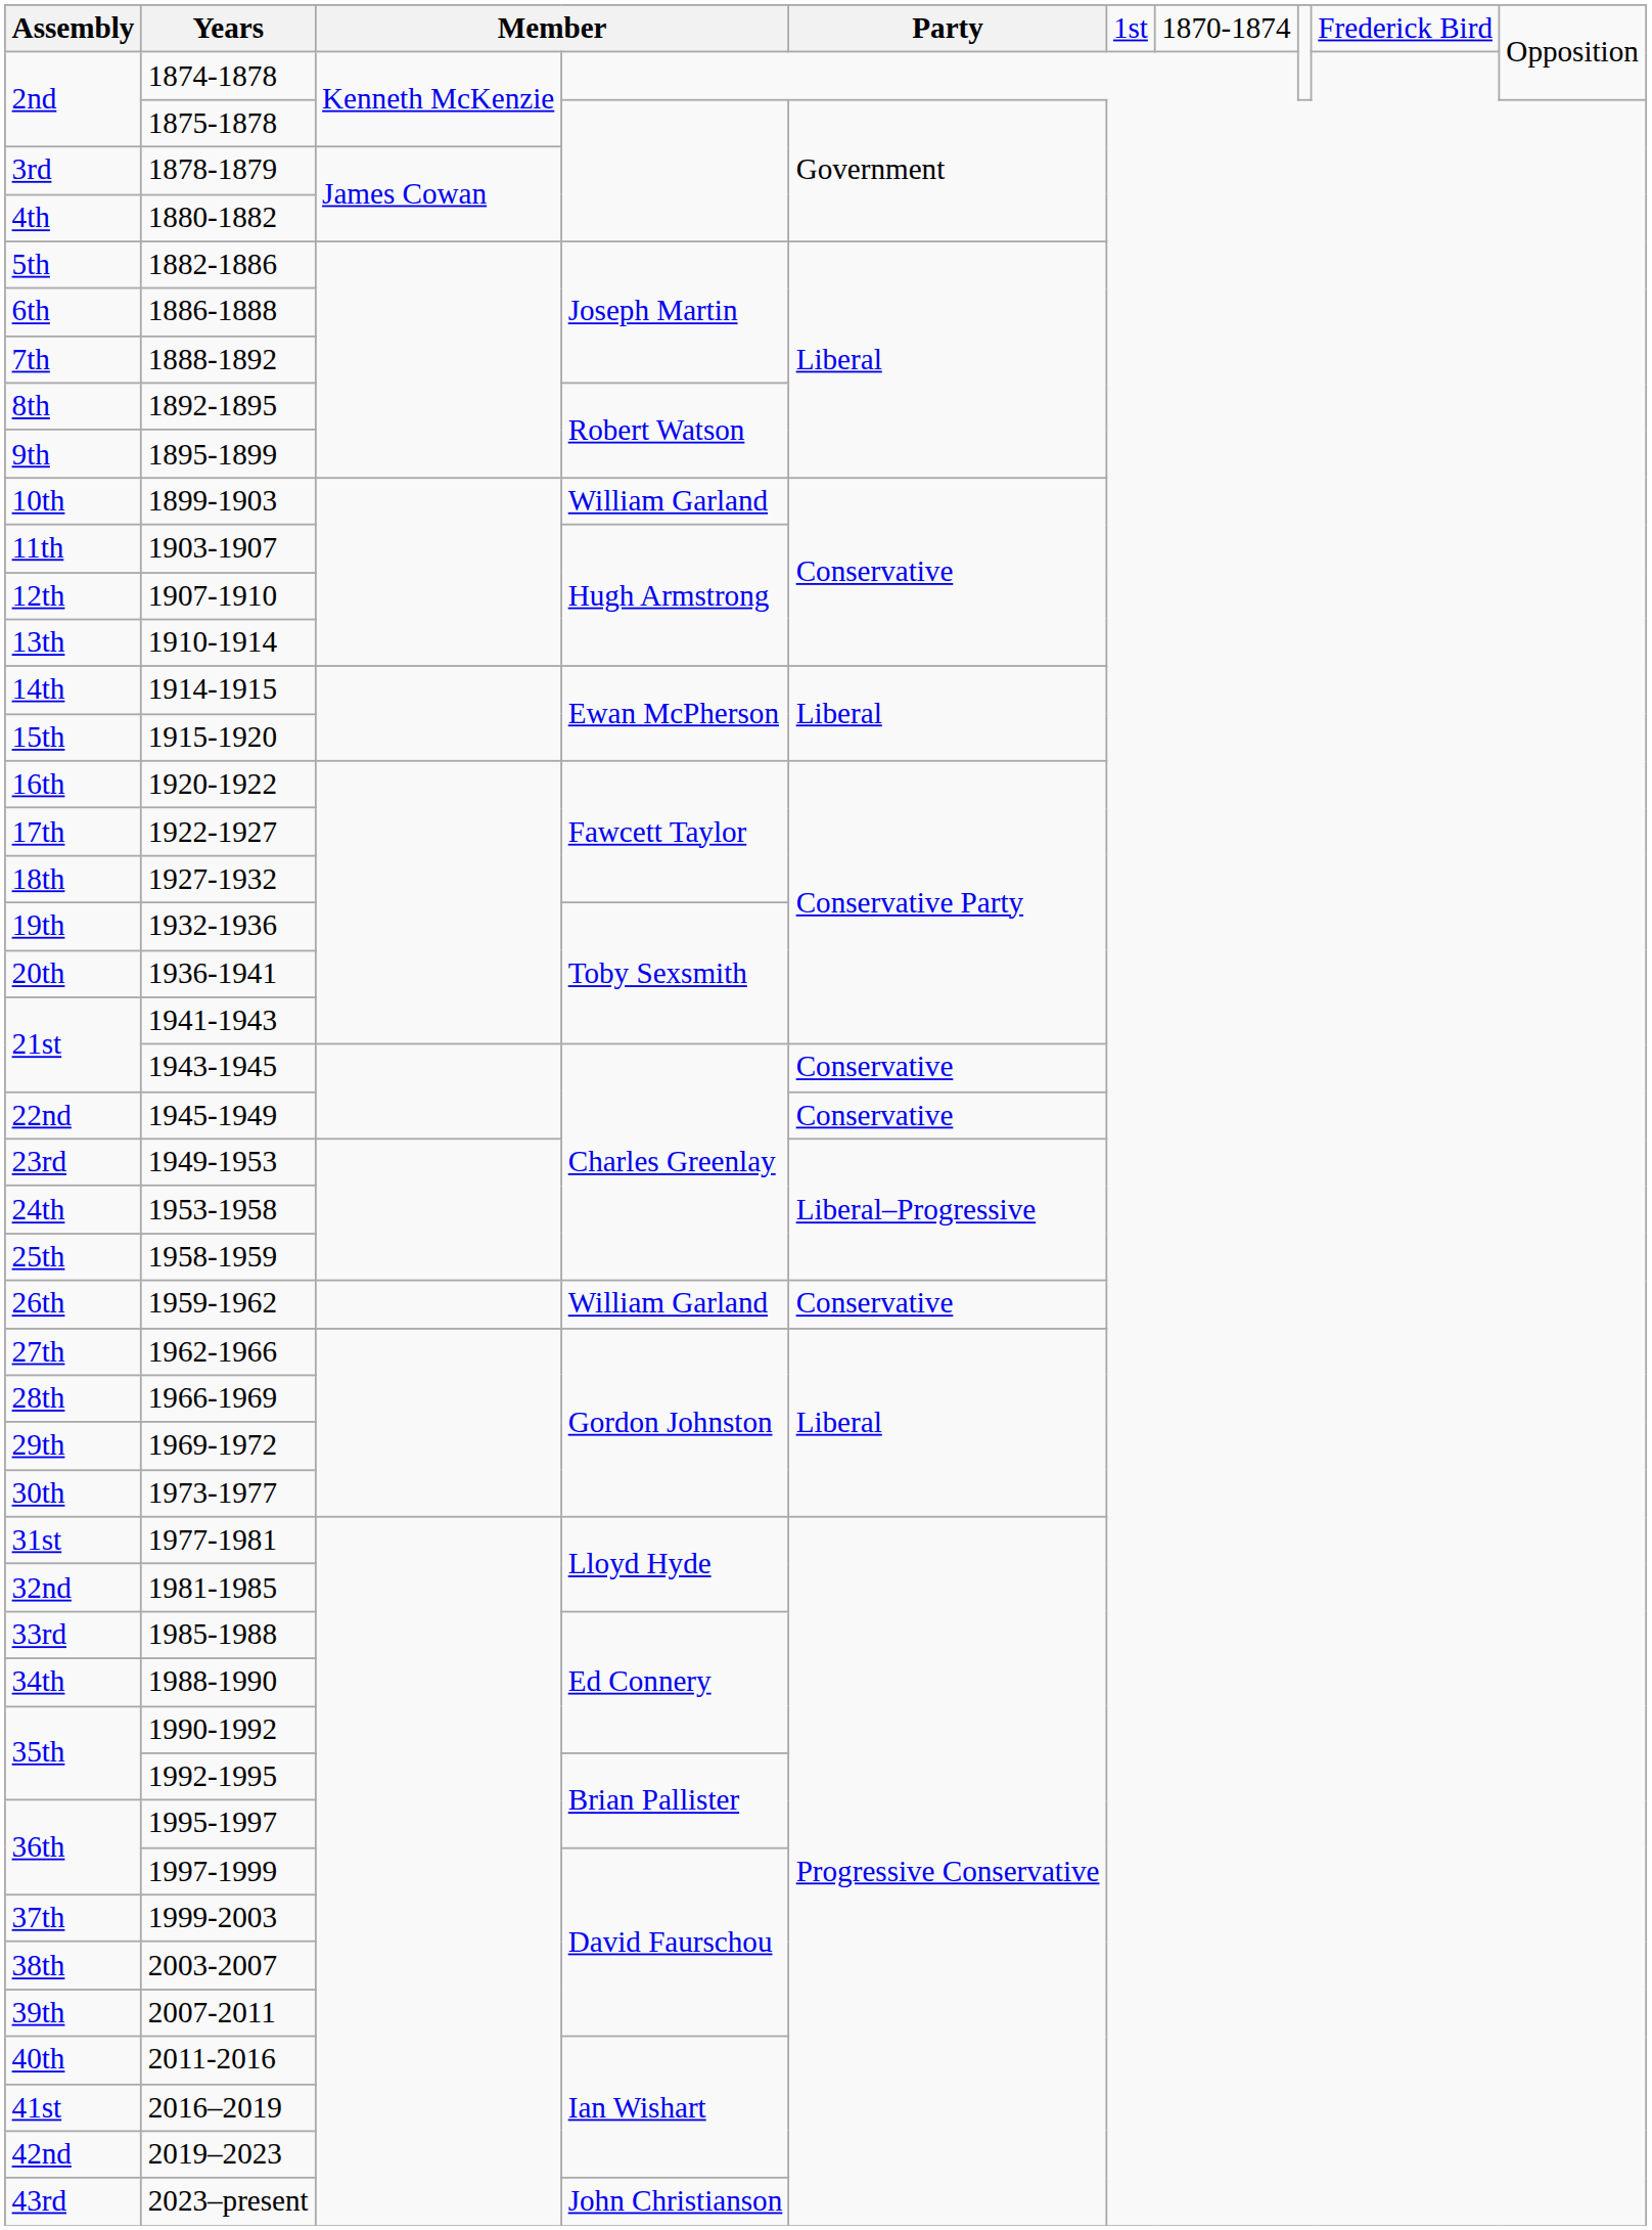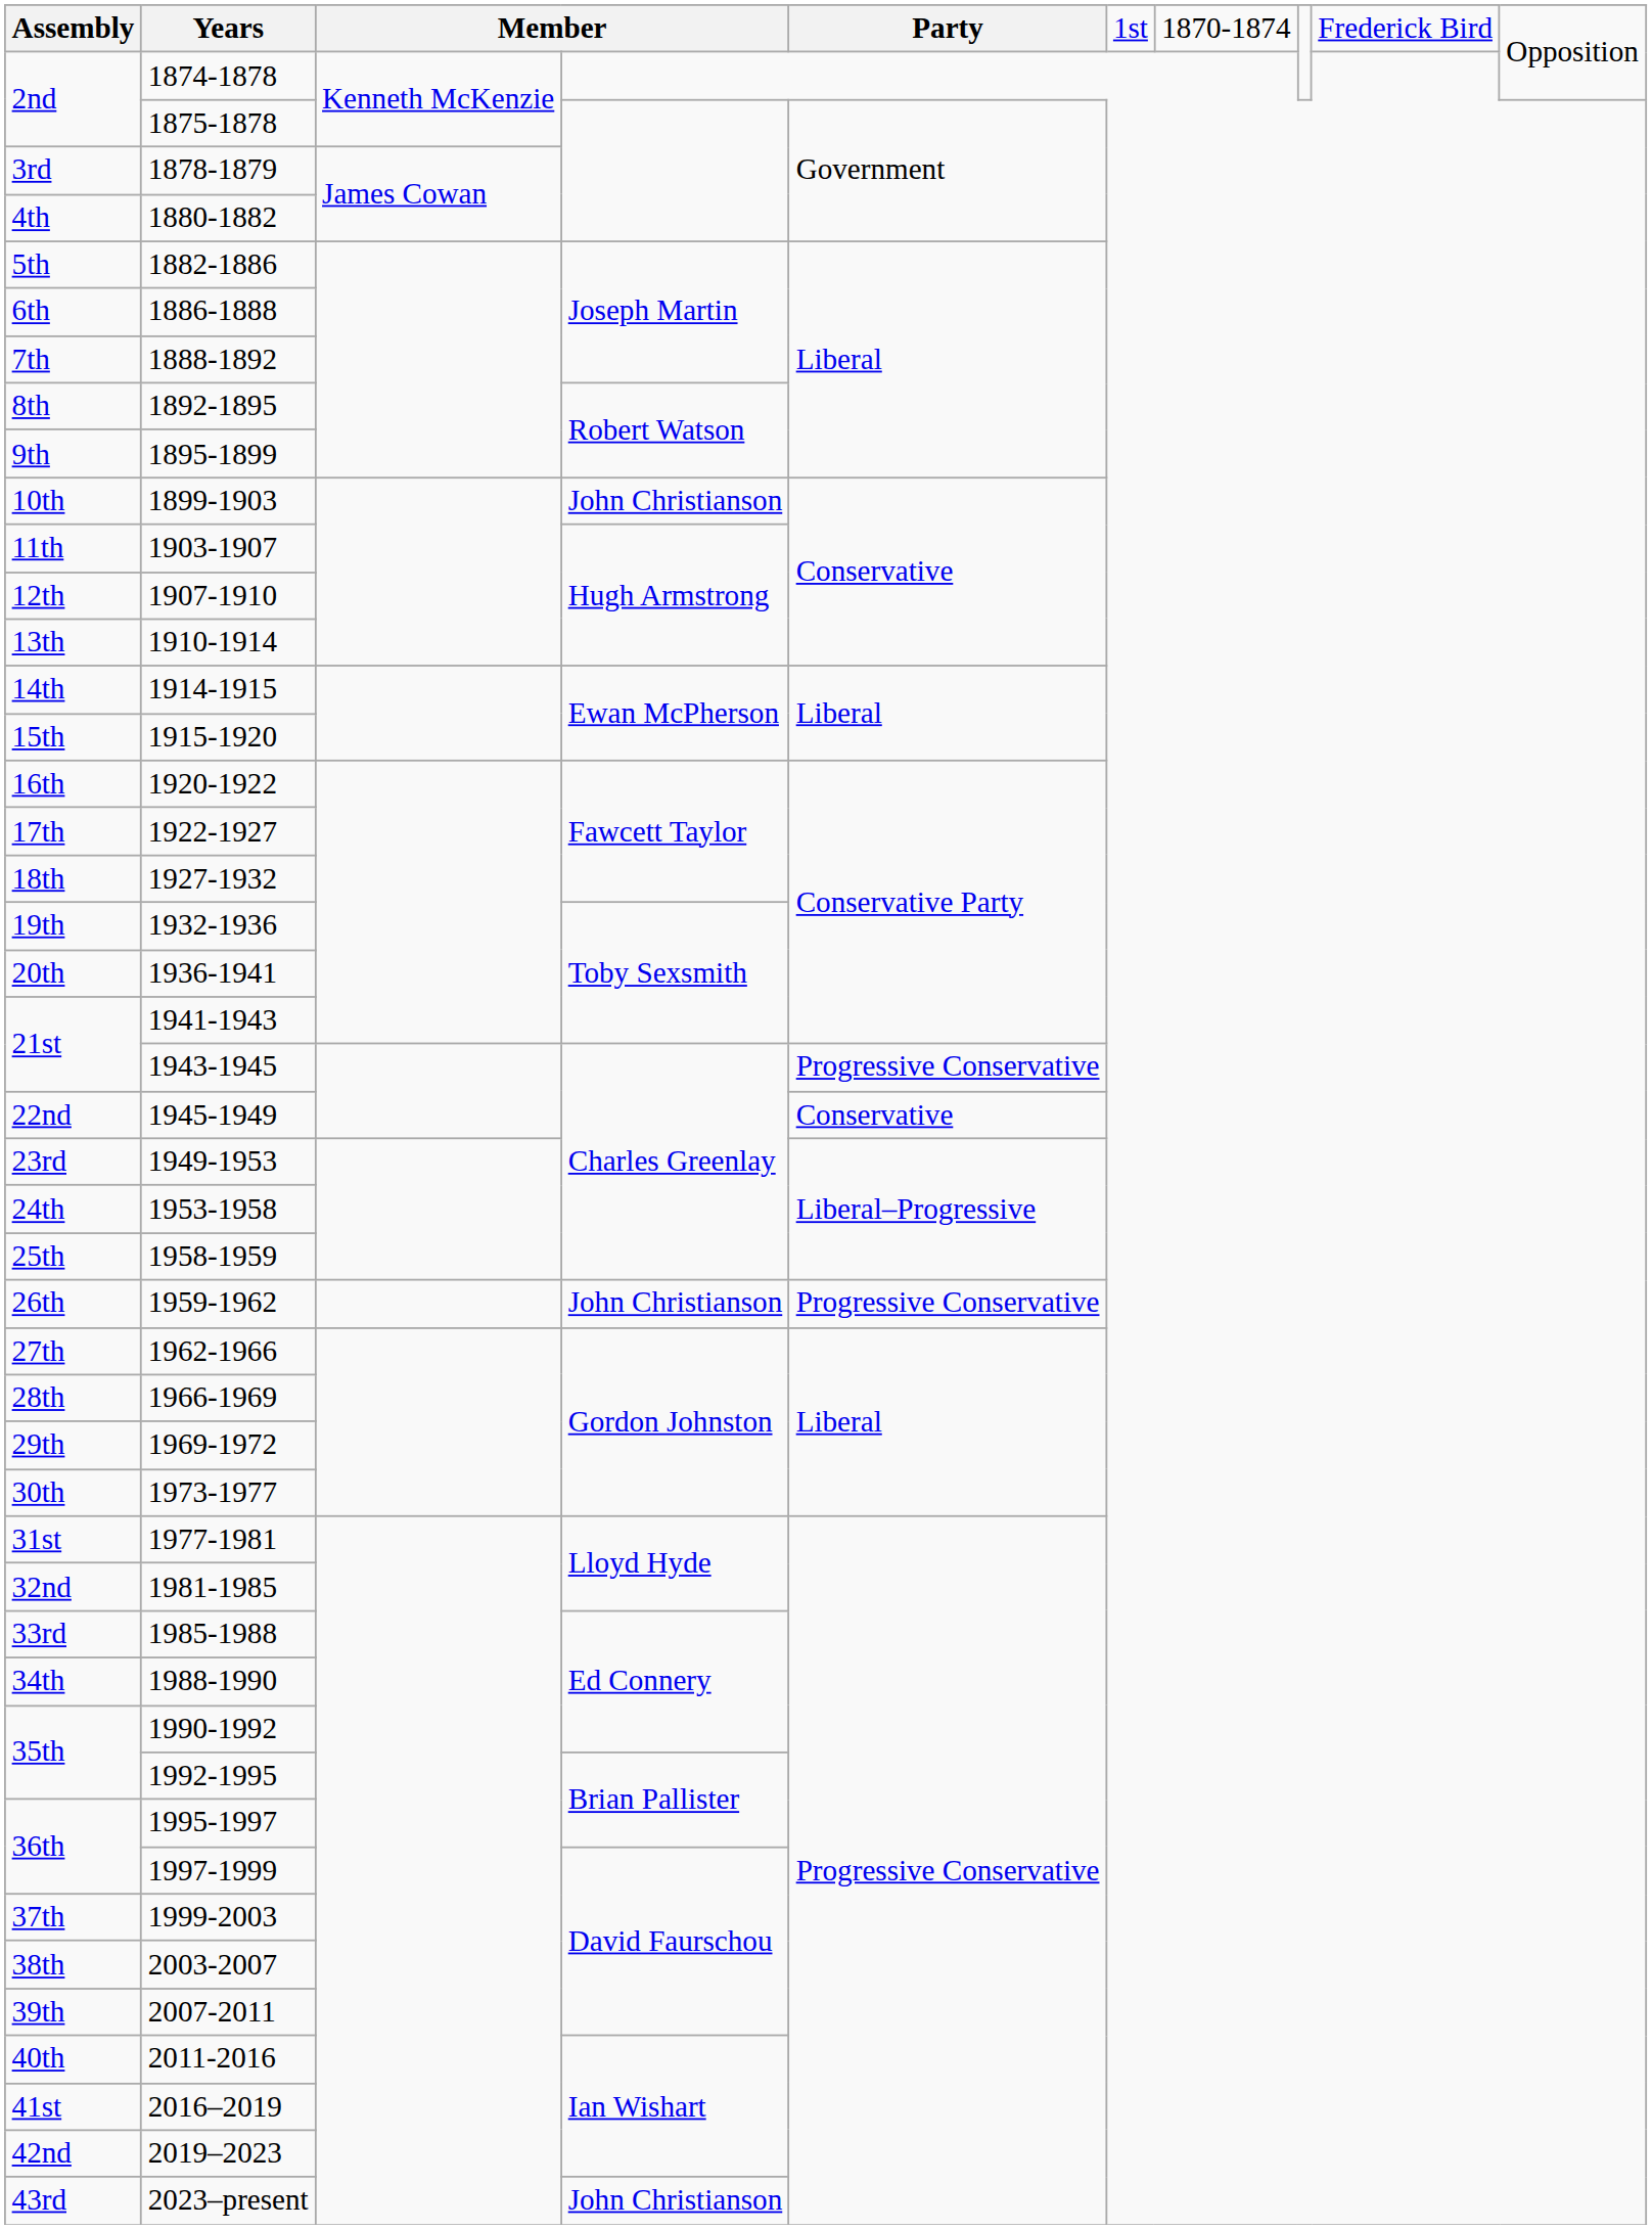 <table class="wikitable">
 <tr>
 <th>Assembly</th>
 <th>Years</th>
 <th colspan="2">Member</th>
 <th>Party<br></th>
 <td><a href='#'>1st</a></td>
 <td>1870-1874</td>
 <td rowspan=2 ></td>
 <td><a href='#'>Frederick Bird</a></td>
 <td rowspan=2>Opposition</td>
 </tr>
 <tr>
 <td rowspan=2><a href='#'>2nd</a></td>
 <td>1874-1878</td>
 <td rowspan=2><a href='#'>Kenneth McKenzie</a></td>
 </tr>
 <tr>
 <td>1875-1878</td>
 <td rowspan=3 ></td>
 <td rowspan=3>Government</td>
 </tr>
 <tr>
 <td><a href='#'>3rd</a></td>
 <td>1878-1879</td>
 <td rowspan=2><a href='#'>James Cowan</a></td>
 </tr>
 <tr>
 <td><a href='#'>4th</a></td>
 <td>1880-1882</td>
 </tr>
 <tr>
 <td><a href='#'>5th</a></td>
 <td>1882-1886</td>
 <td rowspan=5 ></td>
 <td rowspan=3><a href='#'>Joseph Martin</a></td>
 <td rowspan=5><a href='#'>Liberal</a></td>
 </tr>
 <tr>
 <td><a href='#'>6th</a></td>
 <td>1886-1888</td>
 </tr>
 <tr>
 <td><a href='#'>7th</a></td>
 <td>1888-1892</td>
 </tr>
 <tr>
 <td><a href='#'>8th</a></td>
 <td>1892-1895</td>
 <td rowspan=2><a href='#'>Robert Watson</a></td>
 </tr>
 <tr>
 <td><a href='#'>9th</a></td>
 <td>1895-1899</td>
 </tr>
 <tr>
 <td><a href='#'>10th</a></td>
 <td>1899-1903</td>
 <td rowspan=4 ></td>
-<td><a href='#'>William Garland</a></td>
+<td><a href='#'>John Christianson</a></td>
 <td rowspan=4><a href='#'>Conservative</a></td>
 </tr>
 <tr>
 <td><a href='#'>11th</a></td>
 <td>1903-1907</td>
 <td rowspan=3><a href='#'>Hugh Armstrong</a></td>
 </tr>
 <tr>
 <td><a href='#'>12th</a></td>
 <td>1907-1910</td>
 </tr>
 <tr>
 <td><a href='#'>13th</a></td>
 <td>1910-1914</td>
 </tr>
 <tr>
 <td><a href='#'>14th</a></td>
 <td>1914-1915</td>
 <td rowspan=2 ></td>
 <td rowspan=2><a href='#'>Ewan McPherson</a></td>
 <td rowspan=2><a href='#'>Liberal</a></td>
 </tr>
 <tr>
 <td><a href='#'>15th</a></td>
 <td>1915-1920</td>
 </tr>
 <tr>
 <td><a href='#'>16th</a></td>
 <td>1920-1922</td>
 <td rowspan=6 ></td>
 <td rowspan=3><a href='#'>Fawcett Taylor</a></td>
 <td rowspan=6><a href='#'>Conservative Party</a></td>
 </tr>
 <tr>
 <td><a href='#'>17th</a></td>
 <td>1922-1927</td>
 </tr>
 <tr>
 <td><a href='#'>18th</a></td>
 <td>1927-1932</td>
 </tr>
 <tr>
 <td><a href='#'>19th</a></td>
 <td>1932-1936</td>
 <td rowspan=3><a href='#'>Toby Sexsmith</a></td>
 </tr>
 <tr>
 <td><a href='#'>20th</a></td>
 <td>1936-1941</td>
 </tr>
 <tr>
 <td rowspan=2><a href='#'>21st</a></td>
 <td>1941-1943</td>
 </tr>
 <tr>
 <td>1943-1945</td>
 <td rowspan=2 ></td>
 <td rowspan=5><a href='#'>Charles Greenlay</a></td>
-<td><a href='#'>Conservative</a></td>
+<td><a href='#'>Progressive Conservative</a></td>
 </tr>
 <tr>
 <td><a href='#'>22nd</a></td>
 <td>1945-1949</td>
 <td><a href='#'>Conservative</a></td>
 </tr>
 <tr>
 <td><a href='#'>23rd</a></td>
 <td>1949-1953</td>
 <td rowspan=3 ></td>
 <td rowspan=3><a href='#'>Liberal–Progressive</a></td>
 </tr>
 <tr>
 <td><a href='#'>24th</a></td>
 <td>1953-1958</td>
 </tr>
 <tr>
 <td><a href='#'>25th</a></td>
 <td>1958-1959</td>
 </tr>
 <tr>
 <td><a href='#'>26th</a></td>
 <td>1959-1962</td>
 <td></td>
-<td><a href='#'>William Garland</a></td>
-<td><a href='#'>Conservative</a></td>
+<td><a href='#'>John Christianson</a></td>
+<td><a href='#'>Progressive Conservative</a></td>
 </tr>
 <tr>
 <td><a href='#'>27th</a></td>
 <td>1962-1966</td>
 <td rowspan=4 ></td>
 <td rowspan=4><a href='#'>Gordon Johnston</a></td>
 <td rowspan=4><a href='#'>Liberal</a></td>
 </tr>
 <tr>
 <td><a href='#'>28th</a></td>
 <td>1966-1969</td>
 </tr>
 <tr>
 <td><a href='#'>29th</a></td>
 <td>1969-1972</td>
 </tr>
 <tr>
 <td><a href='#'>30th</a></td>
 <td>1973-1977</td>
 </tr>
 <tr>
 <td><a href='#'>31st</a></td>
 <td>1977-1981</td>
 <td rowspan=15 ></td>
 <td rowspan=2><a href='#'>Lloyd Hyde</a></td>
 <td rowspan=15><a href='#'>Progressive Conservative</a></td>
 </tr>
 <tr>
 <td><a href='#'>32nd</a></td>
 <td>1981-1985</td>
 </tr>
 <tr>
 <td><a href='#'>33rd</a></td>
 <td>1985-1988</td>
 <td rowspan=3><a href='#'>Ed Connery</a></td>
 </tr>
 <tr>
 <td><a href='#'>34th</a></td>
 <td>1988-1990</td>
 </tr>
 <tr>
 <td rowspan=2><a href='#'>35th</a></td>
 <td>1990-1992</td>
 </tr>
 <tr>
 <td>1992-1995</td>
 <td rowspan=2><a href='#'>Brian Pallister</a></td>
 </tr>
 <tr>
 <td rowspan=2><a href='#'>36th</a></td>
 <td>1995-1997</td>
 </tr>
 <tr>
 <td>1997-1999</td>
 <td rowspan=4><a href='#'>David Faurschou</a></td>
 </tr>
 <tr>
 <td><a href='#'>37th</a></td>
 <td>1999-2003</td>
 </tr>
 <tr>
 <td><a href='#'>38th</a></td>
 <td>2003-2007</td>
 </tr>
 <tr>
 <td><a href='#'>39th</a></td>
 <td>2007-2011</td>
 </tr>
 <tr>
 <td><a href='#'>40th</a></td>
 <td>2011-2016</td>
 <td rowspan=3><a href='#'>Ian Wishart</a></td>
 </tr>
 <tr>
 <td><a href='#'>41st</a></td>
 <td>2016–2019</td>
 </tr>
 <tr>
 <td><a href='#'>42nd</a></td>
 <td>2019–2023</td>
 </tr>
 <tr>
 <td><a href='#'>43rd</a></td>
 <td>2023–present</td>
 <td><a href='#'>John Christianson</a></td>
 </tr>
 </table>
